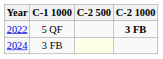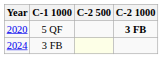 <table class="wikitable" style="text-align:center;">
 <tr>
 <th>Year</th>
 <th>C-1 1000</th>
 <th>C-2 500</th>
 <th>C-2 1000</th>
 </tr>
 <tr>
-<td><a href='#'>2022</a></td>
+<td><a href='#'>2020</a></td>
 <td>5 QF</td>
 <td></td>
 <td><strong>3 FB</strong></td>
 </tr>
 <tr>
 <td><a href='#'>2024</a></td>
 <td>3 FB</td>
 <td style="background:#fdffe7"></td>
 <td></td>
 </tr>
 </table>
